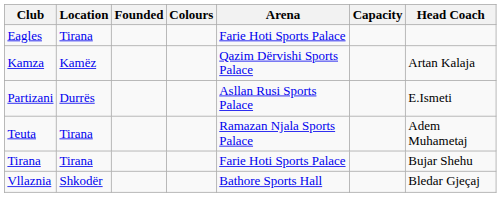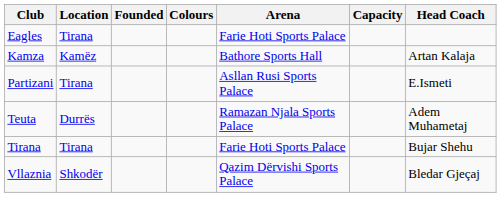 <table class="wikitable sortable">
 <tr>
 <th scope="col">Club</th>
 <th scope="col">Location</th>
 <th scope="col">Founded</th>
 <th scope="col">Colours</th>
 <th scope="col">Arena</th>
 <th scope="col">Capacity</th>
 <th scope="col">Head Coach</th>
 </tr>
 <tr bgcolor=>
 <td><a href='#'>Eagles</a></td>
 <td><a href='#'>Tirana</a></td>
 <td></td>
 <td></td>
 <td><a href='#'>Farie Hoti Sports Palace</a></td>
 <td></td>
 <td></td>
 </tr>
 <tr bgcolor=>
 <td><a href='#'>Kamza</a></td>
 <td><a href='#'>Kamëz</a></td>
 <td></td>
 <td></td>
-<td><a href='#'>Qazim Dërvishi Sports Palace</a></td>
+<td><a href='#'>Bathore Sports Hall</a></td>
 <td></td>
 <td> Artan Kalaja</td>
 </tr>
 <tr bgcolor=>
 <td><a href='#'>Partizani</a></td>
-<td><a href='#'>Durrës</a></td>
+<td><a href='#'>Tirana</a></td>
 <td></td>
 <td></td>
 <td><a href='#'>Asllan Rusi Sports Palace</a></td>
 <td></td>
 <td> E.Ismeti</td>
 </tr>
 <tr bgcolor=>
 <td><a href='#'>Teuta</a></td>
-<td><a href='#'>Tirana</a></td>
+<td><a href='#'>Durrës</a></td>
 <td></td>
 <td></td>
 <td><a href='#'>Ramazan Njala Sports Palace</a></td>
 <td></td>
 <td> Adem Muhametaj</td>
 </tr>
 <tr bgcolor=>
 <td><a href='#'>Tirana</a></td>
 <td><a href='#'>Tirana</a></td>
 <td></td>
 <td></td>
 <td><a href='#'>Farie Hoti Sports Palace</a></td>
 <td></td>
 <td> Bujar Shehu</td>
 </tr>
 <tr bgcolor=>
 <td><a href='#'>Vllaznia</a></td>
 <td><a href='#'>Shkodër</a></td>
 <td></td>
 <td></td>
-<td><a href='#'>Bathore Sports Hall</a></td>
+<td><a href='#'>Qazim Dërvishi Sports Palace</a></td>
 <td></td>
 <td> Bledar Gjeçaj</td>
 </tr>
 </table>
